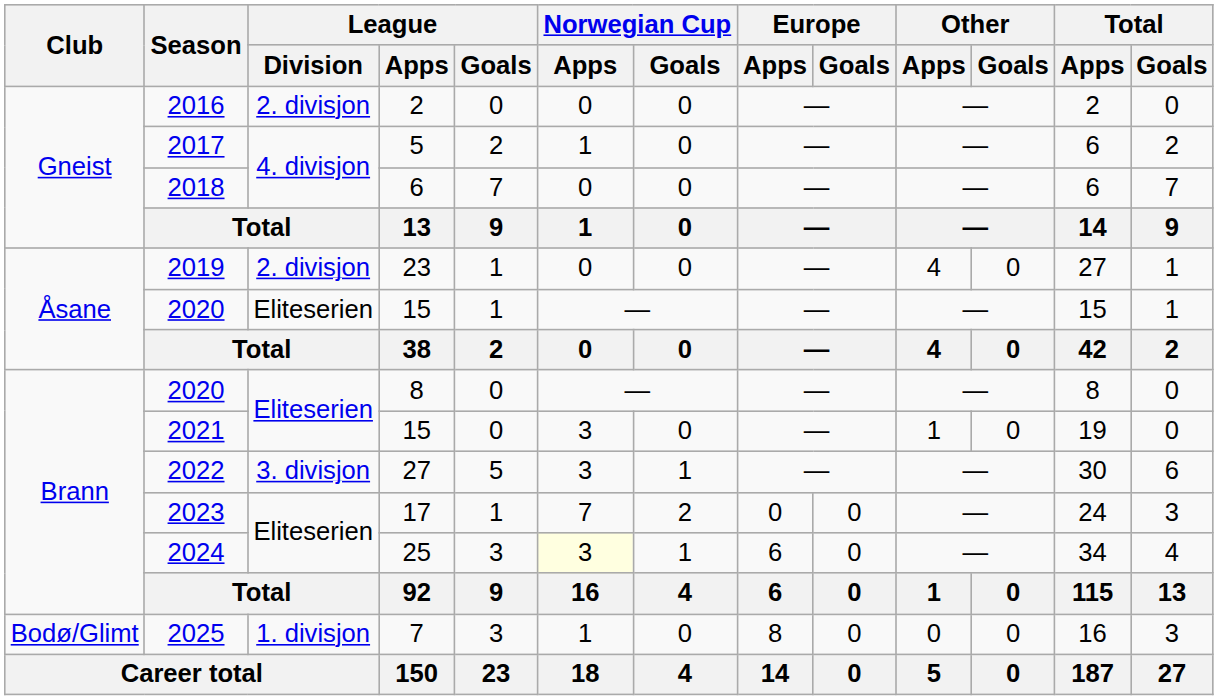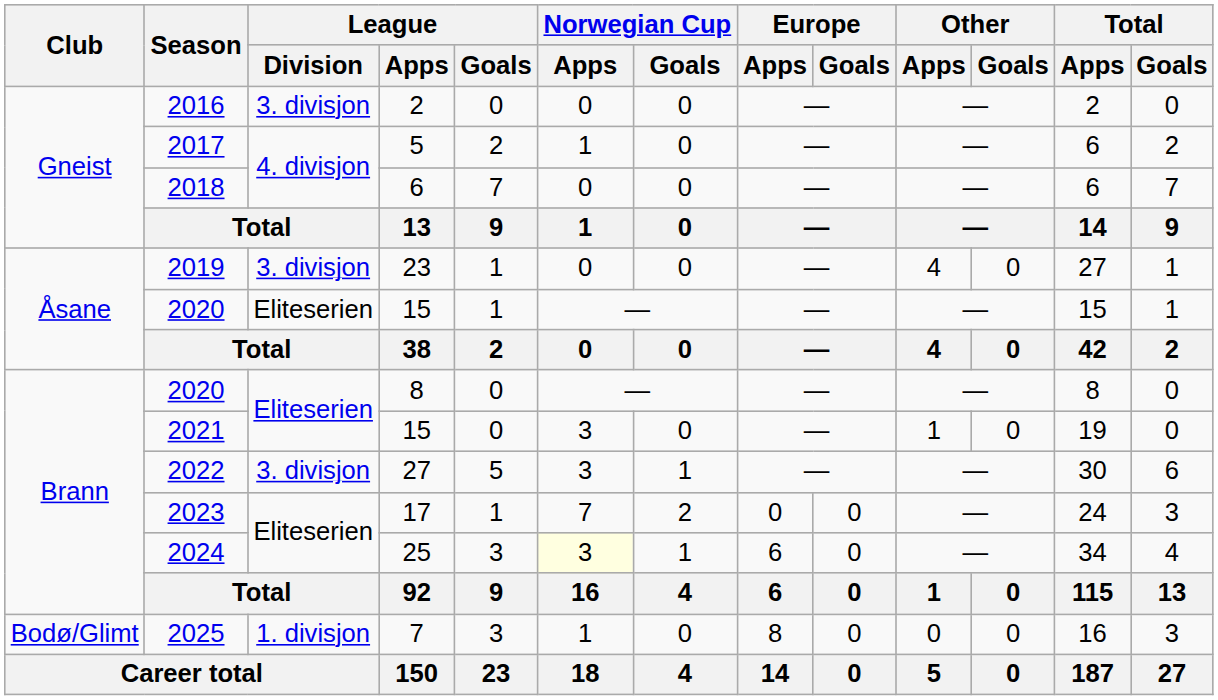 <table class="wikitable" style="text-align: center;">
 <tr>
 <th rowspan=2>Club</th>
 <th rowspan=2>Season</th>
 <th colspan=3>League</th>
 <th colspan=2><a href='#'>Norwegian Cup</a></th>
 <th colspan=2>Europe</th>
 <th colspan=2>Other</th>
 <th colspan=2>Total</th>
 </tr>
 <tr>
 <th>Division</th>
 <th>Apps</th>
 <th>Goals</th>
 <th>Apps</th>
 <th>Goals</th>
 <th>Apps</th>
 <th>Goals</th>
 <th>Apps</th>
 <th>Goals</th>
 <th>Apps</th>
 <th>Goals</th>
 </tr>
 <tr>
 <td rowspan=4><a href='#'>Gneist</a></td>
 <td><a href='#'>2016</a></td>
-<td><a href='#'>2. divisjon</a></td>
+<td><a href='#'>3. divisjon</a></td>
 <td>2</td>
 <td>0</td>
 <td>0</td>
 <td>0</td>
 <td colspan=2>—</td>
 <td colspan=2>—</td>
 <td>2</td>
 <td>0</td>
 </tr>
 <tr>
 <td><a href='#'>2017</a></td>
 <td rowspan=2><a href='#'>4. divisjon</a></td>
 <td>5</td>
 <td>2</td>
 <td>1</td>
 <td>0</td>
 <td colspan=2>—</td>
 <td colspan=2>—</td>
 <td>6</td>
 <td>2</td>
 </tr>
 <tr>
 <td><a href='#'>2018</a></td>
 <td>6</td>
 <td>7</td>
 <td>0</td>
 <td>0</td>
 <td colspan=2>—</td>
 <td colspan=2>—</td>
 <td>6</td>
 <td>7</td>
 </tr>
 <tr>
 <th colspan=2>Total</th>
 <th>13</th>
 <th>9</th>
 <th>1</th>
 <th>0</th>
 <th colspan=2>—</th>
 <th colspan=2>—</th>
 <th>14</th>
 <th>9</th>
 </tr>
 <tr>
 <td rowspan=3><a href='#'>Åsane</a></td>
 <td><a href='#'>2019</a></td>
-<td><a href='#'>2. divisjon</a></td>
+<td><a href='#'>3. divisjon</a></td>
 <td>23</td>
 <td>1</td>
 <td>0</td>
 <td>0</td>
 <td colspan=2>—</td>
 <td>4</td>
 <td>0</td>
 <td>27</td>
 <td>1</td>
 </tr>
 <tr>
 <td><a href='#'>2020</a></td>
 <td>Eliteserien</td>
 <td>15</td>
 <td>1</td>
 <td colspan=2>—</td>
 <td colspan=2>—</td>
 <td colspan=2>—</td>
 <td>15</td>
 <td>1</td>
 </tr>
 <tr>
 <th colspan=2>Total</th>
 <th>38</th>
 <th>2</th>
 <th>0</th>
 <th>0</th>
 <th colspan=2>—</th>
 <th>4</th>
 <th>0</th>
 <th>42</th>
 <th>2</th>
 </tr>
 <tr>
 <td rowspan=6><a href='#'>Brann</a></td>
 <td><a href='#'>2020</a></td>
 <td rowspan=2><a href='#'>Eliteserien</a></td>
 <td>8</td>
 <td>0</td>
 <td colspan=2>—</td>
 <td colspan=2>—</td>
 <td colspan=2>—</td>
 <td>8</td>
 <td>0</td>
 </tr>
 <tr>
 <td><a href='#'>2021</a></td>
 <td>15</td>
 <td>0</td>
 <td>3</td>
 <td>0</td>
 <td colspan=2>—</td>
 <td>1</td>
 <td>0</td>
 <td>19</td>
 <td>0</td>
 </tr>
 <tr>
 <td><a href='#'>2022</a></td>
 <td><a href='#'>3. divisjon</a></td>
 <td>27</td>
 <td>5</td>
 <td>3</td>
 <td>1</td>
 <td colspan=2>—</td>
 <td colspan=2>—</td>
 <td>30</td>
 <td>6</td>
 </tr>
 <tr>
 <td><a href='#'>2023</a></td>
 <td rowspan=2>Eliteserien</td>
 <td>17</td>
 <td>1</td>
 <td>7</td>
 <td>2</td>
 <td>0</td>
 <td>0</td>
 <td colspan=2>—</td>
 <td>24</td>
 <td>3</td>
 </tr>
 <tr>
 <td><a href='#'>2024</a></td>
 <td>25</td>
 <td>3</td>
 <td style="background: lightyellow;">3</td>
 <td>1</td>
 <td>6</td>
 <td>0</td>
 <td colspan=2>—</td>
 <td>34</td>
 <td>4</td>
 </tr>
 <tr>
 <th colspan=2>Total</th>
 <th>92</th>
 <th>9</th>
 <th>16</th>
 <th>4</th>
 <th>6</th>
 <th>0</th>
 <th>1</th>
 <th>0</th>
 <th>115</th>
 <th>13</th>
 </tr>
 <tr>
 <td><a href='#'>Bodø/Glimt</a></td>
 <td><a href='#'>2025</a></td>
 <td><a href='#'>1. divisjon</a></td>
 <td>7</td>
 <td>3</td>
 <td>1</td>
 <td>0</td>
 <td>8</td>
 <td>0</td>
 <td>0</td>
 <td>0</td>
 <td>16</td>
 <td>3</td>
 </tr>
 <tr>
 <th colspan=3>Career total</th>
 <th>150</th>
 <th>23</th>
 <th>18</th>
 <th>4</th>
 <th>14</th>
 <th>0</th>
 <th>5</th>
 <th>0</th>
 <th>187</th>
 <th>27</th>
 </tr>
 </table>
